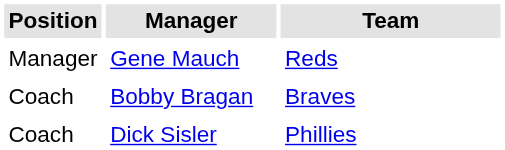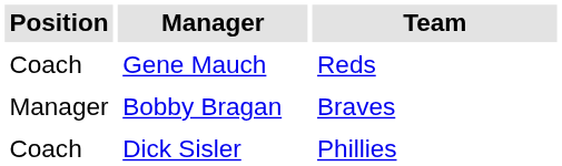 <table border="0" cellspacing="3" cellpadding="3">
 <tr style="background: #e3e3e3;">
 <th width="50">Position</th>
 <th width="115">Manager</th>
 <th width="150">Team</th>
 </tr>
 <tr>
-<td>Manager</td>
+<td>Coach</td>
 <td><a href='#'>Gene Mauch</a></td>
 <td><a href='#'>Reds</a></td>
 </tr>
 <tr>
-<td>Coach</td>
+<td>Manager</td>
 <td><a href='#'>Bobby Bragan</a></td>
 <td><a href='#'>Braves</a></td>
 </tr>
 <tr>
 <td>Coach</td>
 <td><a href='#'>Dick Sisler</a></td>
 <td><a href='#'>Phillies</a></td>
 </tr>
 </table>
